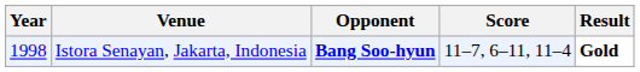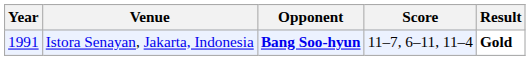 <table class="sortable wikitable" style="font-size: 90%;">
 <tr>
 <th>Year</th>
 <th>Venue</th>
 <th>Opponent</th>
 <th>Score</th>
 <th>Result</th>
 </tr>
 <tr style="background:#ECF2FF">
-<td align="center"><a href='#'>1998</a></td>
+<td align="center"><a href='#'>1991</a></td>
 <td align="left"><a href='#'>Istora Senayan</a>, <a href='#'>Jakarta, Indonesia</a></td>
 <td align="left"><strong> <a href='#'>Bang Soo-hyun</a></strong></td>
 <td align="left">11–7, 6–11, 11–4</td>
 <td style="text-align:left; background:white"> <strong>Gold</strong></td>
 </tr>
 </table>
